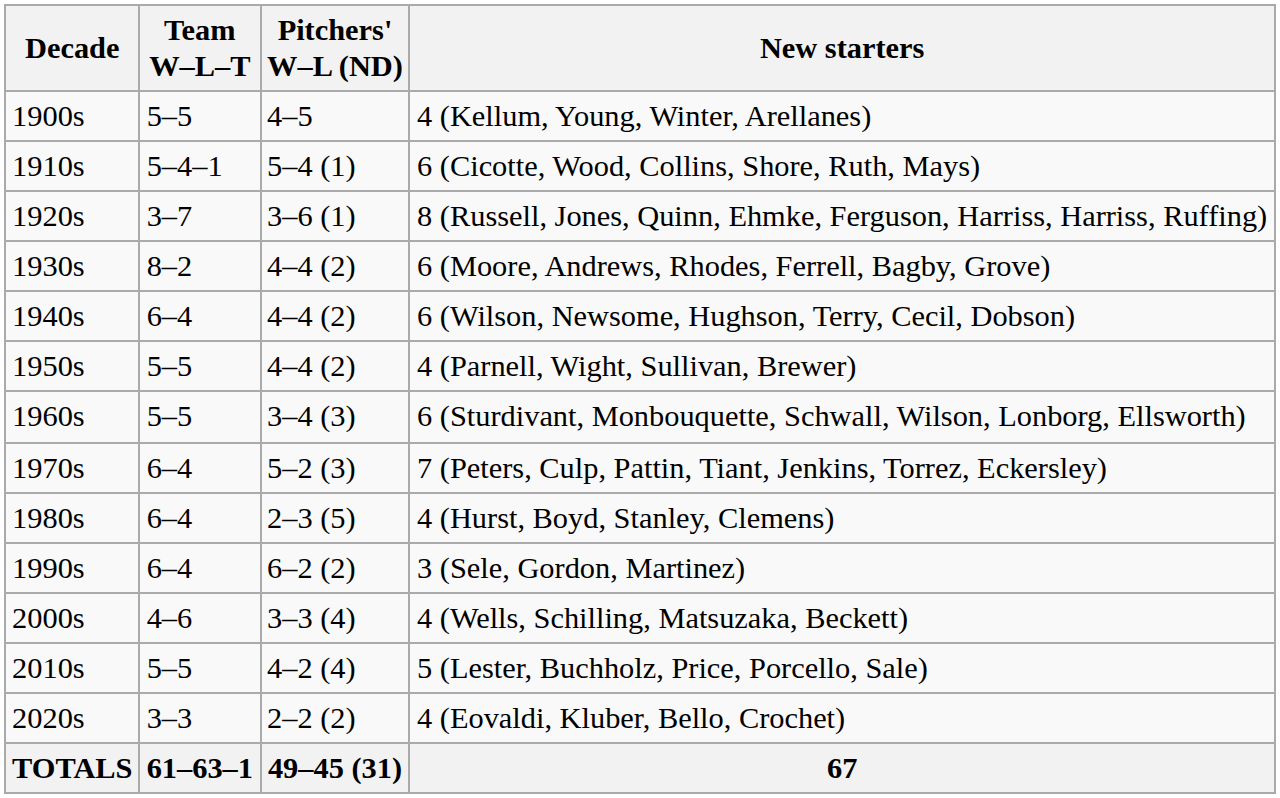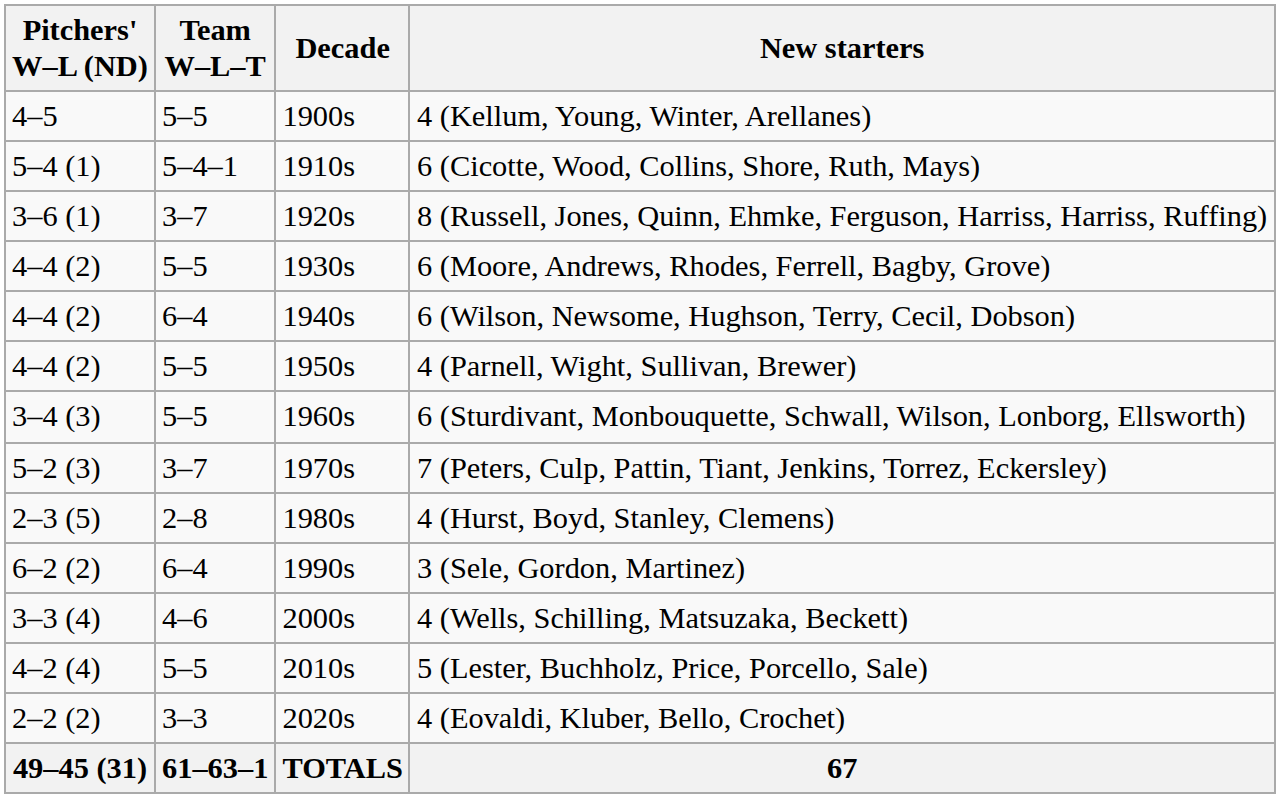 <table class="wikitable" style="text-align:left; font-size: 95%;">
 <tr>
+<th>Pitchers'<br>W–L (ND)</th>
+<th>Team<br>W–L–T</th>
 <th>Decade</th>
-<th>Team<br>W–L–T</th>
-<th>Pitchers'<br>W–L (ND)</th>
 <th>New starters</th>
 </tr>
 <tr>
+<td>4–5</td>
+<td>5–5</td>
 <td>1900s</td>
-<td>5–5</td>
-<td>4–5</td>
 <td>4 (Kellum, Young, Winter, Arellanes)</td>
 </tr>
 <tr>
+<td>5–4 (1)</td>
+<td>5–4–1</td>
 <td>1910s</td>
-<td>5–4–1</td>
-<td>5–4 (1)</td>
 <td>6 (Cicotte, Wood, Collins, Shore, Ruth, Mays)</td>
 </tr>
 <tr>
+<td>3–6 (1)</td>
+<td>3–7</td>
 <td>1920s</td>
-<td>3–7</td>
-<td>3–6 (1)</td>
 <td>8 (Russell, Jones, Quinn, Ehmke, Ferguson, Harriss, Harriss, Ruffing)</td>
 </tr>
 <tr>
+<td>4–4 (2)</td>
+<td>5–5</td>
 <td>1930s</td>
-<td>8–2</td>
-<td>4–4 (2)</td>
 <td>6 (Moore, Andrews, Rhodes, Ferrell, Bagby, Grove)</td>
 </tr>
 <tr>
+<td>4–4 (2)</td>
+<td>6–4</td>
 <td>1940s</td>
-<td>6–4</td>
-<td>4–4 (2)</td>
 <td>6 (Wilson, Newsome, Hughson, Terry, Cecil, Dobson)</td>
 </tr>
 <tr>
+<td>4–4 (2)</td>
+<td>5–5</td>
 <td>1950s</td>
-<td>5–5</td>
-<td>4–4 (2)</td>
 <td>4 (Parnell, Wight, Sullivan, Brewer)</td>
 </tr>
 <tr>
+<td>3–4 (3)</td>
+<td>5–5</td>
 <td>1960s</td>
-<td>5–5</td>
-<td>3–4 (3)</td>
 <td>6 (Sturdivant, Monbouquette, Schwall, Wilson, Lonborg, Ellsworth)</td>
 </tr>
 <tr>
+<td>5–2 (3)</td>
+<td>3–7</td>
 <td>1970s</td>
-<td>6–4</td>
-<td>5–2 (3)</td>
 <td>7 (Peters, Culp, Pattin, Tiant, Jenkins, Torrez, Eckersley)</td>
 </tr>
 <tr>
+<td>2–3 (5)</td>
+<td>2–8</td>
 <td>1980s</td>
-<td>6–4</td>
-<td>2–3 (5)</td>
 <td>4 (Hurst, Boyd, Stanley, Clemens)</td>
 </tr>
 <tr>
+<td>6–2 (2)</td>
+<td>6–4</td>
 <td>1990s</td>
-<td>6–4</td>
-<td>6–2 (2)</td>
 <td>3 (Sele, Gordon, Martinez)</td>
 </tr>
 <tr>
+<td>3–3 (4)</td>
+<td>4–6</td>
 <td>2000s</td>
-<td>4–6</td>
-<td>3–3 (4)</td>
 <td>4 (Wells, Schilling, Matsuzaka, Beckett)</td>
 </tr>
 <tr>
+<td>4–2 (4)</td>
+<td>5–5</td>
 <td>2010s</td>
-<td>5–5</td>
-<td>4–2 (4)</td>
 <td>5 (Lester, Buchholz, Price, Porcello, Sale)</td>
 </tr>
 <tr>
+<td>2–2 (2)</td>
+<td>3–3</td>
 <td>2020s</td>
-<td>3–3</td>
-<td>2–2 (2)</td>
 <td>4 (Eovaldi, Kluber, Bello, Crochet)</td>
 </tr>
 <tr>
+<th>49–45 (31)</th>
+<th>61–63–1</th>
 <th>TOTALS</th>
-<th>61–63–1</th>
-<th>49–45 (31)</th>
 <th>67</th>
 </tr>
 </table>
